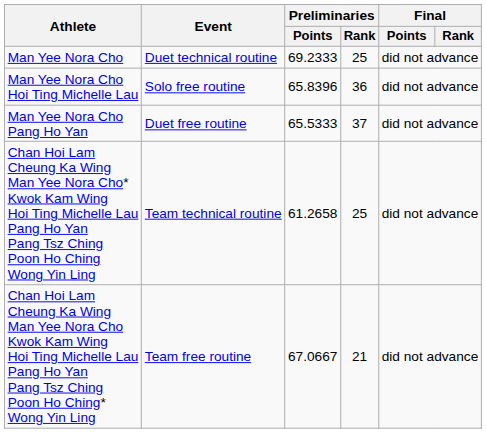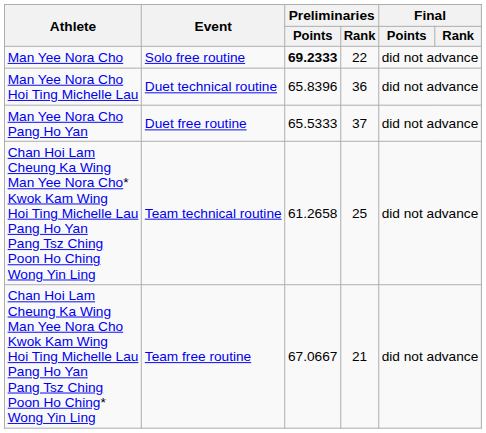 <table class=wikitable style="font-size:90%">
 <tr>
 <th rowspan="2">Athlete</th>
 <th rowspan="2">Event</th>
 <th colspan="2">Preliminaries</th>
 <th colspan="2">Final</th>
 </tr>
 <tr style="font-size:95%">
 <th>Points</th>
 <th>Rank</th>
 <th>Points</th>
 <th>Rank</th>
 </tr>
 <tr align=center>
 <td align=left><a href='#'>Man Yee Nora Cho</a></td>
-<td align=left><a href='#'>Duet technical routine</a></td>
-<td>69.2333</td>
-<td>25</td>
+<td align=left><a href='#'>Solo free routine</a></td>
+<td><strong>69.2333</strong></td>
+<td>22</td>
 <td colspan=2>did not advance</td>
 </tr>
 <tr align=center>
 <td align=left><a href='#'>Man Yee Nora Cho</a><br><a href='#'>Hoi Ting Michelle Lau</a></td>
-<td align=left><a href='#'>Solo free routine</a></td>
+<td align=left><a href='#'>Duet technical routine</a></td>
 <td>65.8396</td>
 <td>36</td>
 <td colspan=2>did not advance</td>
 </tr>
 <tr align=center>
 <td align=left><a href='#'>Man Yee Nora Cho</a><br><a href='#'>Pang Ho Yan</a></td>
 <td align=left><a href='#'>Duet free routine</a></td>
 <td>65.5333</td>
 <td>37</td>
 <td colspan=2>did not advance</td>
 </tr>
 <tr align=center>
 <td align=left><a href='#'>Chan Hoi Lam</a><br><a href='#'>Cheung Ka Wing</a><br><a href='#'>Man Yee Nora Cho</a>*<br><a href='#'>Kwok Kam Wing</a><br><a href='#'>Hoi Ting Michelle Lau</a><br><a href='#'>Pang Ho Yan</a><br><a href='#'>Pang Tsz Ching</a><br><a href='#'>Poon Ho Ching</a><br><a href='#'>Wong Yin Ling</a></td>
 <td align=left><a href='#'>Team technical routine</a></td>
 <td>61.2658</td>
 <td>25</td>
 <td colspan=2>did not advance</td>
 </tr>
 <tr align=center>
 <td align=left><a href='#'>Chan Hoi Lam</a><br><a href='#'>Cheung Ka Wing</a><br><a href='#'>Man Yee Nora Cho</a><br><a href='#'>Kwok Kam Wing</a><br><a href='#'>Hoi Ting Michelle Lau</a><br><a href='#'>Pang Ho Yan</a><br><a href='#'>Pang Tsz Ching</a><br><a href='#'>Poon Ho Ching</a>*<br><a href='#'>Wong Yin Ling</a></td>
 <td align=left><a href='#'>Team free routine</a></td>
 <td>67.0667</td>
 <td>21</td>
 <td colspan=2>did not advance</td>
 </tr>
 </table>
